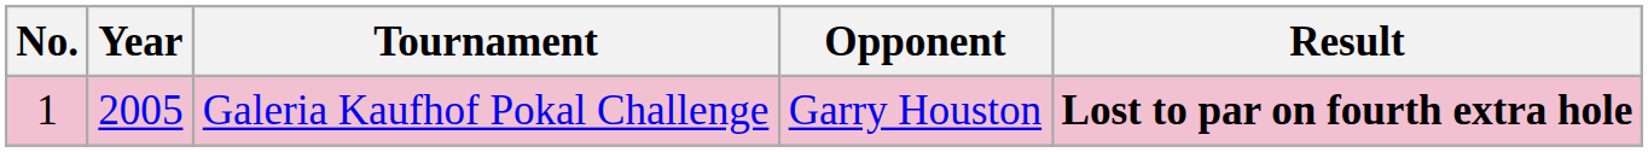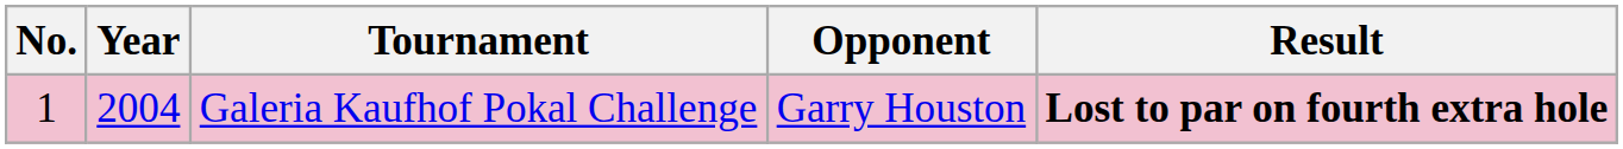 <table class="wikitable" style="font-size:95%;">
 <tr>
 <th>No.</th>
 <th>Year</th>
 <th>Tournament</th>
 <th>Opponent</th>
 <th>Result</th>
 </tr>
 <tr style="background:#F2C1D1;">
 <td align=center>1</td>
-<td><a href='#'>2005</a></td>
+<td><a href='#'>2004</a></td>
 <td><a href='#'>Galeria Kaufhof Pokal Challenge</a></td>
 <td> <a href='#'>Garry Houston</a></td>
 <td><strong>Lost to par on fourth extra hole</strong></td>
 </tr>
 </table>
